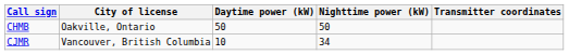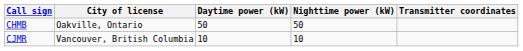 <table class="wikitable sortable">
 <tr>
 <th><a href='#'>Call sign</a></th>
 <th>City of license</th>
 <th>Daytime power (kW)</th>
 <th>Nighttime power (kW)</th>
 <th>Transmitter coordinates</th>
 </tr>
 <tr>
 <td><a href='#'>CHMB</a></td>
 <td>Oakville, Ontario</td>
 <td>50</td>
 <td>50</td>
 <td></td>
 </tr>
 <tr>
 <td><a href='#'>CJMR</a></td>
 <td>Vancouver, British Columbia</td>
 <td>10</td>
-<td>34</td>
+<td>10</td>
 <td></td>
 </tr>
 </table>
